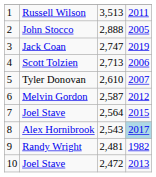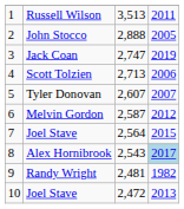 <table class="wikitable">
 <tr>
 </tr>
 <tr>
 <td>1</td>
 <td><a href='#'>Russell Wilson</a></td>
 <td><abbr>3,513</abbr></td>
 <td><a href='#'>2011</a></td>
 </tr>
 <tr>
 <td>2</td>
 <td><a href='#'>John Stocco</a></td>
 <td><abbr>2,888</abbr></td>
 <td><a href='#'>2005</a></td>
 </tr>
 <tr>
 <td>3</td>
 <td><a href='#'>Jack Coan</a></td>
 <td><abbr>2,747</abbr></td>
 <td><a href='#'>2019</a></td>
 </tr>
 <tr>
 <td>4</td>
 <td><a href='#'>Scott Tolzien</a></td>
 <td><abbr>2,713</abbr></td>
 <td><a href='#'>2006</a></td>
 </tr>
 <tr>
 <td>5</td>
 <td>Tyler Donovan</td>
-<td><abbr>2,610</abbr></td>
+<td><abbr>2,607</abbr></td>
 <td><a href='#'>2007</a></td>
 </tr>
 <tr>
 <td>6</td>
 <td><a href='#'>Melvin Gordon</a></td>
 <td><abbr>2,587</abbr></td>
 <td><a href='#'>2012</a></td>
 </tr>
 <tr>
 <td>7</td>
 <td><a href='#'>Joel Stave</a></td>
 <td><abbr>2,564</abbr></td>
 <td><a href='#'>2015</a></td>
 </tr>
 <tr>
 <td>8</td>
 <td><a href='#'>Alex Hornibrook</a></td>
 <td><abbr>2,543</abbr></td>
 <td style="background: lightblue;"><a href='#'>2017</a></td>
 </tr>
 <tr>
 <td>9</td>
 <td><a href='#'>Randy Wright</a></td>
 <td><abbr>2,481</abbr></td>
 <td><a href='#'>1982</a></td>
 </tr>
 <tr>
 <td>10</td>
 <td><a href='#'>Joel Stave</a></td>
 <td><abbr>2,472</abbr></td>
 <td><a href='#'>2013</a></td>
 </tr>
 </table>
